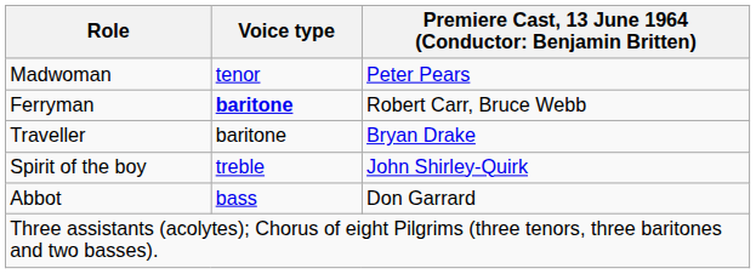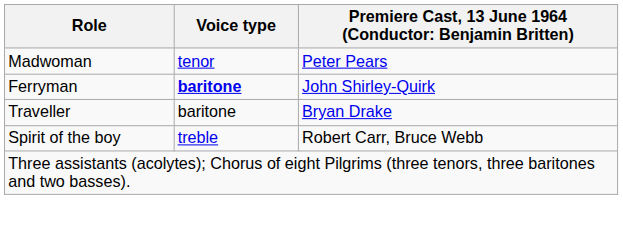 <table class="wikitable">
 <tr>
 <th>Role</th>
 <th>Voice type</th>
 <th>Premiere Cast, 13 June 1964<br>(Conductor: Benjamin Britten)</th>
 </tr>
 <tr>
 <td>Madwoman</td>
 <td><a href='#'>tenor</a></td>
 <td><a href='#'>Peter Pears</a></td>
 </tr>
 <tr>
 <td>Ferryman</td>
 <td><strong><a href='#'>baritone</a></strong></td>
-<td>Robert Carr, Bruce Webb</td>
+<td><a href='#'>John Shirley-Quirk</a></td>
 </tr>
 <tr>
 <td>Traveller</td>
 <td>baritone</td>
 <td><a href='#'>Bryan Drake</a></td>
 </tr>
 <tr>
 <td>Spirit of the boy</td>
 <td><a href='#'>treble</a></td>
-<td><a href='#'>John Shirley-Quirk</a></td>
-</tr>
-<tr>
-<td>Abbot</td>
-<td><a href='#'>bass</a></td>
-<td>Don Garrard</td>
+<td>Robert Carr, Bruce Webb</td>
 </tr>
 <tr>
 <td colspan="3">Three assistants (acolytes); Chorus of eight Pilgrims (three tenors, three baritones and two basses).</td>
 </tr>
 </table>
